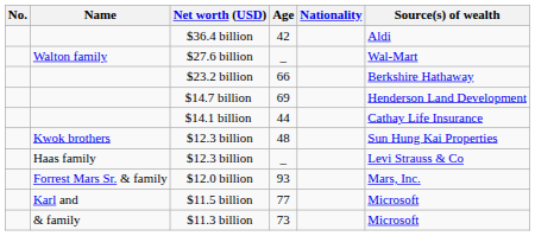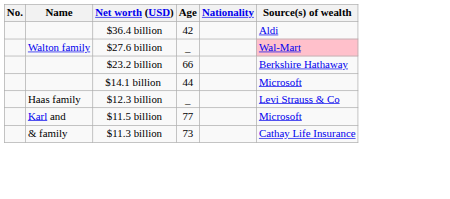 <table class="wikitable sortable">
 <tr>
 <th>No.</th>
 <th>Name</th>
 <th><a href='#'>Net worth</a> (<a href='#'>USD</a>)</th>
 <th>Age</th>
 <th><a href='#'>Nationality</a></th>
 <th>Source(s) of wealth</th>
 </tr>
 <tr>
 <td style="text-align:center;"> </td>
 <td></td>
 <td style="text-align:center;">$36.4 billion </td>
 <td style="text-align:center;">42</td>
 <td></td>
 <td><a href='#'>Aldi</a></td>
 </tr>
 <tr>
 <td style="text-align:center;"> </td>
 <td><a href='#'>Walton family</a></td>
 <td style="text-align:center;">$27.6 billion </td>
 <td style="text-align:center;">_</td>
 <td></td>
-<td><a href='#'>Wal-Mart</a></td>
+<td style="background: pink;"><a href='#'>Wal-Mart</a></td>
 </tr>
 <tr>
 <td style="text-align:center;"> </td>
 <td></td>
 <td style="text-align:center;">$23.2 billion </td>
 <td style="text-align:center;">66</td>
 <td></td>
 <td><a href='#'>Berkshire Hathaway</a></td>
 </tr>
 <tr>
 <td style="text-align:center;"> </td>
 <td></td>
-<td style="text-align:center;">$14.7 billion </td>
-<td style="text-align:center;">69</td>
-<td></td>
-<td><a href='#'>Henderson Land Development</a></td>
-</tr>
-<tr>
-<td style="text-align:center;"> </td>
-<td></td>
 <td style="text-align:center;">$14.1 billion </td>
 <td style="text-align:center;">44</td>
 <td></td>
-<td><a href='#'>Cathay Life Insurance</a></td>
-</tr>
-<tr>
-<td style="text-align:center;"> </td>
-<td><a href='#'>Kwok brothers</a></td>
-<td style="text-align:center;">$12.3 billion </td>
-<td style="text-align:center;">48</td>
-<td></td>
-<td><a href='#'>Sun Hung Kai Properties</a></td>
+<td><a href='#'>Microsoft</a></td>
 </tr>
 <tr>
 <td style="text-align:center;"> </td>
 <td>Haas family</td>
 <td style="text-align:center;">$12.3 billion </td>
 <td style="text-align:center;">_</td>
 <td></td>
 <td><a href='#'>Levi Strauss & Co</a></td>
-</tr>
-<tr>
-<td style="text-align:center;"> </td>
-<td><a href='#'>Forrest Mars Sr.</a> & family</td>
-<td style="text-align:center;">$12.0 billion </td>
-<td style="text-align:center;">93</td>
-<td></td>
-<td><a href='#'>Mars, Inc.</a></td>
 </tr>
 <tr>
 <td style="text-align:center;"> </td>
 <td><a href='#'>Karl</a> and </td>
 <td style="text-align:center;">$11.5 billion </td>
 <td style="text-align:center;">77</td>
 <td></td>
 <td><a href='#'>Microsoft</a></td>
 </tr>
 <tr>
 <td style="text-align:center;"> </td>
 <td> & family</td>
 <td style="text-align:center;">$11.3 billion </td>
 <td style="text-align:center;">73</td>
 <td></td>
-<td><a href='#'>Microsoft</a></td>
+<td><a href='#'>Cathay Life Insurance</a></td>
 </tr>
 </table>
